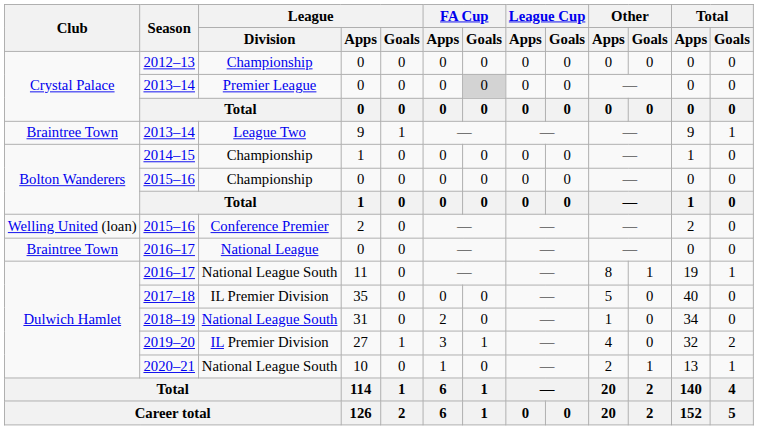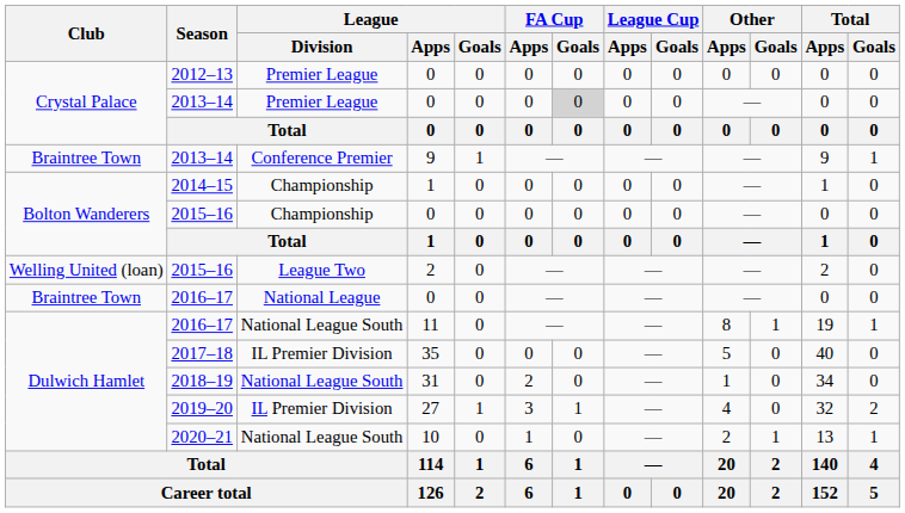 <table class="wikitable" style="text-align:center">
 <tr>
 <th rowspan="2">Club</th>
 <th rowspan="2">Season</th>
 <th colspan="3">League</th>
 <th colspan="2"><a href='#'>FA Cup</a></th>
 <th colspan="2"><a href='#'>League Cup</a></th>
 <th colspan="2">Other</th>
 <th colspan="2">Total</th>
 </tr>
 <tr>
 <th>Division</th>
 <th>Apps</th>
 <th>Goals</th>
 <th>Apps</th>
 <th>Goals</th>
 <th>Apps</th>
 <th>Goals</th>
 <th>Apps</th>
 <th>Goals</th>
 <th>Apps</th>
 <th>Goals</th>
 </tr>
 <tr>
 <td rowspan="3"><a href='#'>Crystal Palace</a></td>
 <td><a href='#'>2012–13</a></td>
-<td><a href='#'>Championship</a></td>
+<td><a href='#'>Premier League</a></td>
 <td>0</td>
 <td>0</td>
 <td>0</td>
 <td>0</td>
 <td>0</td>
 <td>0</td>
 <td>0</td>
 <td>0</td>
 <td>0</td>
 <td>0</td>
 </tr>
 <tr>
 <td><a href='#'>2013–14</a></td>
 <td><a href='#'>Premier League</a></td>
 <td>0</td>
 <td>0</td>
 <td>0</td>
 <td style="background: lightgrey;">0</td>
 <td>0</td>
 <td>0</td>
 <td colspan="2">—</td>
 <td>0</td>
 <td>0</td>
 </tr>
 <tr>
 <th colspan="2">Total</th>
 <th>0</th>
 <th>0</th>
 <th>0</th>
 <th>0</th>
 <th>0</th>
 <th>0</th>
 <th>0</th>
 <th>0</th>
 <th>0</th>
 <th>0</th>
 </tr>
 <tr>
 <td><a href='#'>Braintree Town</a></td>
 <td><a href='#'>2013–14</a></td>
-<td><a href='#'>League Two</a></td>
+<td><a href='#'>Conference Premier</a></td>
 <td>9</td>
 <td>1</td>
 <td colspan="2">—</td>
 <td colspan="2">—</td>
 <td colspan="2">—</td>
 <td>9</td>
 <td>1</td>
 </tr>
 <tr>
 <td rowspan="3"><a href='#'>Bolton Wanderers</a></td>
 <td><a href='#'>2014–15</a></td>
 <td>Championship</td>
 <td>1</td>
 <td>0</td>
 <td>0</td>
 <td>0</td>
 <td>0</td>
 <td>0</td>
 <td colspan="2">—</td>
 <td>1</td>
 <td>0</td>
 </tr>
 <tr>
 <td><a href='#'>2015–16</a></td>
 <td>Championship</td>
 <td>0</td>
 <td>0</td>
 <td>0</td>
 <td>0</td>
 <td>0</td>
 <td>0</td>
 <td colspan="2">—</td>
 <td>0</td>
 <td>0</td>
 </tr>
 <tr>
 <th colspan="2">Total</th>
 <th>1</th>
 <th>0</th>
 <th>0</th>
 <th>0</th>
 <th>0</th>
 <th>0</th>
 <th colspan="2">—</th>
 <th>1</th>
 <th>0</th>
 </tr>
 <tr>
 <td><a href='#'>Welling United</a> (loan)</td>
 <td><a href='#'>2015–16</a></td>
-<td><a href='#'>Conference Premier</a></td>
+<td><a href='#'>League Two</a></td>
 <td>2</td>
 <td>0</td>
 <td colspan="2">—</td>
 <td colspan="2">—</td>
 <td colspan="2">—</td>
 <td>2</td>
 <td>0</td>
 </tr>
 <tr>
 <td><a href='#'>Braintree Town</a></td>
 <td><a href='#'>2016–17</a></td>
 <td><a href='#'>National League</a></td>
 <td>0</td>
 <td>0</td>
 <td colspan="2">—</td>
 <td colspan="2">—</td>
 <td colspan="2">—</td>
 <td>0</td>
 <td>0</td>
 </tr>
 <tr>
 <td rowspan="5"><a href='#'>Dulwich Hamlet</a></td>
 <td><a href='#'>2016–17</a></td>
 <td>National League South</td>
 <td>11</td>
 <td>0</td>
 <td colspan="2">—</td>
 <td colspan="2">—</td>
 <td>8</td>
 <td>1</td>
 <td>19</td>
 <td>1</td>
 </tr>
 <tr>
 <td><a href='#'>2017–18</a></td>
 <td>IL Premier Division</td>
 <td>35</td>
 <td>0</td>
 <td>0</td>
 <td>0</td>
 <td colspan="2">—</td>
 <td>5</td>
 <td>0</td>
 <td>40</td>
 <td>0</td>
 </tr>
 <tr>
 <td><a href='#'>2018–19</a></td>
 <td><a href='#'>National League South</a></td>
 <td>31</td>
 <td>0</td>
 <td>2</td>
 <td>0</td>
 <td colspan="2">—</td>
 <td>1</td>
 <td>0</td>
 <td>34</td>
 <td>0</td>
 </tr>
 <tr>
 <td><a href='#'>2019–20</a></td>
 <td><a href='#'>IL</a> Premier Division</td>
 <td>27</td>
 <td>1</td>
 <td>3</td>
 <td>1</td>
 <td colspan="2">—</td>
 <td>4</td>
 <td>0</td>
 <td>32</td>
 <td>2</td>
 </tr>
 <tr>
 <td><a href='#'>2020–21</a></td>
 <td>National League South</td>
 <td>10</td>
 <td>0</td>
 <td>1</td>
 <td>0</td>
 <td colspan="2">—</td>
 <td>2</td>
 <td>1</td>
 <td>13</td>
 <td>1</td>
 </tr>
 <tr>
 <th colspan="3">Total</th>
 <th>114</th>
 <th>1</th>
 <th>6</th>
 <th>1</th>
 <th colspan="2">—</th>
 <th>20</th>
 <th>2</th>
 <th>140</th>
 <th>4</th>
 </tr>
 <tr>
 <th colspan="3">Career total</th>
 <th>126</th>
 <th>2</th>
 <th>6</th>
 <th>1</th>
 <th>0</th>
 <th>0</th>
 <th>20</th>
 <th>2</th>
 <th>152</th>
 <th>5</th>
 </tr>
 </table>
